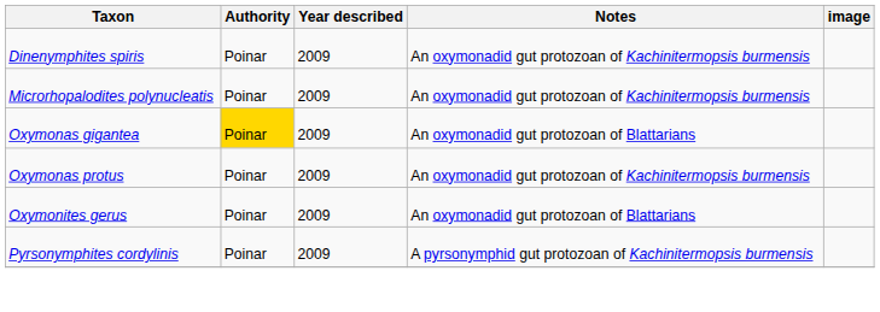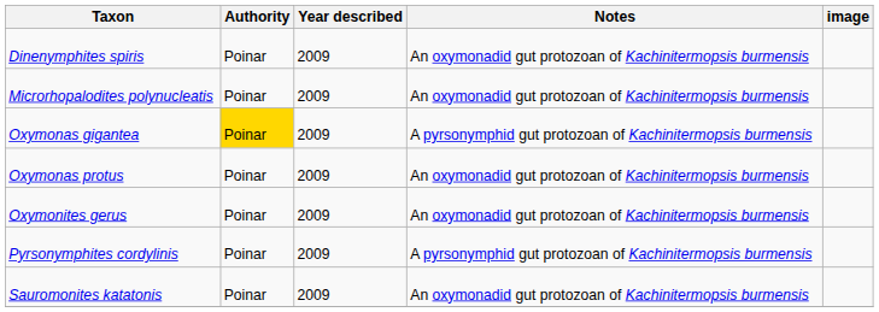 <table class="wikitable sortable" align="center" width="75%">
 <tr>
 <th>Taxon</th>
 <th>Authority</th>
 <th>Year described</th>
 <th>Notes</th>
 <th>image</th>
 </tr>
 <tr>
 <td><br><em><a href='#'>Dinenymphites spiris</a></em></td>
 <td><br>Poinar</td>
 <td><br>2009</td>
 <td><br>An <a href='#'>oxymonadid</a> gut protozoan of <em><a href='#'>Kachinitermopsis burmensis</a></em></td>
 <td><br></td>
 </tr>
 <tr>
 <td><br><em><a href='#'>Microrhopalodites polynucleatis</a></em></td>
 <td><br>Poinar</td>
 <td><br>2009</td>
 <td><br>An <a href='#'>oxymonadid</a> gut protozoan of <em><a href='#'>Kachinitermopsis burmensis</a></em></td>
 <td><br></td>
 </tr>
 <tr>
 <td><br><em><a href='#'>Oxymonas gigantea</a></em></td>
 <td style="background: gold;"><br>Poinar</td>
 <td><br>2009</td>
-<td><br>An <a href='#'>oxymonadid</a> gut protozoan of <a href='#'>Blattarians</a></td>
+<td><br>A <a href='#'>pyrsonymphid</a> gut protozoan of <em><a href='#'>Kachinitermopsis burmensis</a></em></td>
 <td></td>
 </tr>
 <tr>
 <td><br><em><a href='#'>Oxymonas protus</a></em></td>
 <td><br>Poinar</td>
 <td><br>2009</td>
 <td><br>An <a href='#'>oxymonadid</a> gut protozoan of <em><a href='#'>Kachinitermopsis burmensis</a></em></td>
 <td><br></td>
 </tr>
 <tr>
 <td><br><em><a href='#'>Oxymonites gerus</a></em></td>
 <td><br>Poinar</td>
 <td><br>2009</td>
-<td><br>An <a href='#'>oxymonadid</a> gut protozoan of <a href='#'>Blattarians</a></td>
+<td><br>An <a href='#'>oxymonadid</a> gut protozoan of <em><a href='#'>Kachinitermopsis burmensis</a></em></td>
 <td><br></td>
 </tr>
 <tr>
 <td><br><em><a href='#'>Pyrsonymphites cordylinis</a></em></td>
 <td><br>Poinar</td>
 <td><br>2009</td>
 <td><br>A <a href='#'>pyrsonymphid</a> gut protozoan of <em><a href='#'>Kachinitermopsis burmensis</a></em></td>
 <td><br></td>
 </tr>
 <tr>
+<td><br><em><a href='#'>Sauromonites katatonis</a></em></td>
+<td><br>Poinar</td>
+<td><br>2009</td>
+<td><br>An <a href='#'>oxymonadid</a> gut protozoan of <em><a href='#'>Kachinitermopsis burmensis</a></em></td>
+<td><br></td>
+</tr>
+<tr>
 </tr>
 </table>
